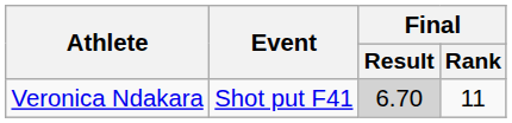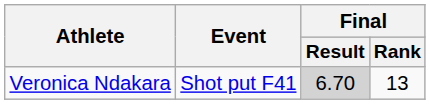 <table class="wikitable" style="font-size:90%">
 <tr>
 <th rowspan="2">Athlete</th>
 <th rowspan="2">Event</th>
 <th colspan="2">Final</th>
 </tr>
 <tr style="font-size:95%">
 <th>Result</th>
 <th>Rank</th>
 </tr>
 <tr align=center>
 <td align=left><a href='#'>Veronica Ndakara</a></td>
 <td align=left><a href='#'>Shot put F41</a></td>
 <td style="background: lightgrey;">6.70</td>
-<td>11</td>
+<td>13</td>
 </tr>
 </table>
